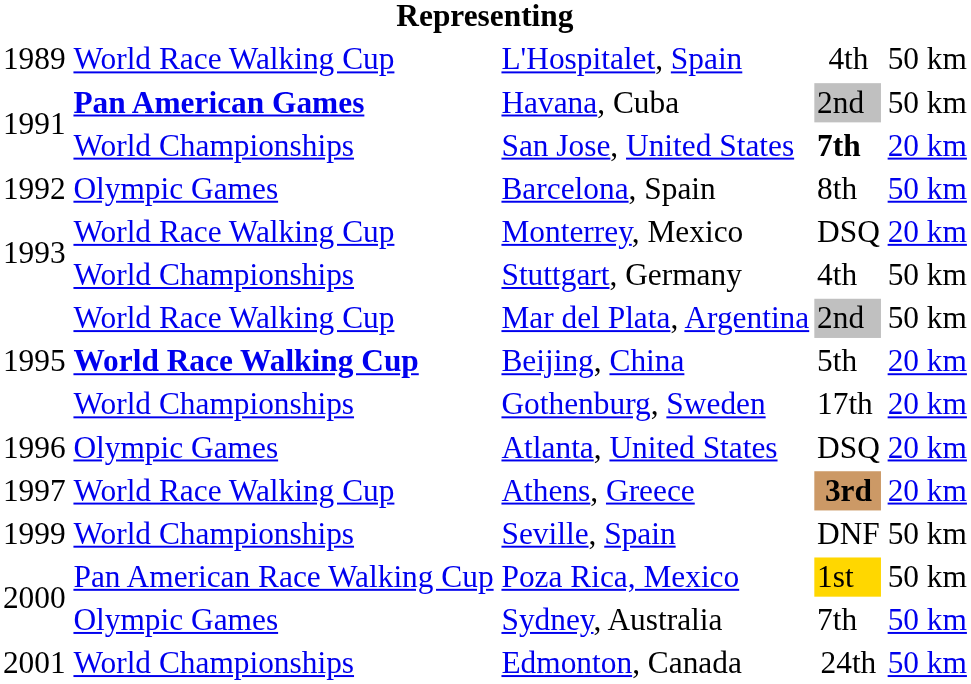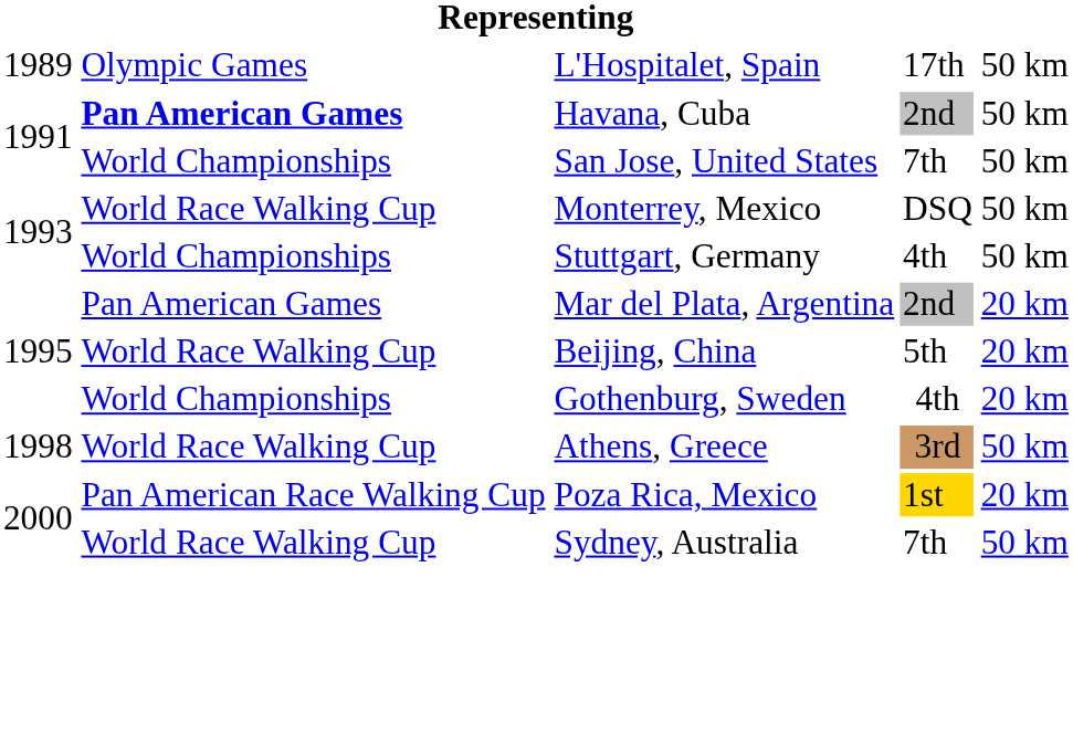 <table>
 <tr>
 <th colspan="5">Representing </th>
 </tr>
 <tr>
 <td>1989</td>
-<td><a href='#'>World Race Walking Cup</a></td>
+<td><a href='#'>Olympic Games</a></td>
 <td><a href='#'>L'Hospitalet</a>, <a href='#'>Spain</a></td>
-<td align="center">4th</td>
+<td>17th</td>
 <td>50 km</td>
 </tr>
 <tr>
 <td rowspan=2>1991</td>
 <td><strong><a href='#'>Pan American Games</a></strong></td>
 <td><a href='#'>Havana</a>, Cuba</td>
 <td bgcolor="silver">2nd</td>
 <td>50 km</td>
 </tr>
 <tr>
 <td><a href='#'>World Championships</a></td>
 <td><a href='#'>San Jose</a>, <a href='#'>United States</a></td>
-<td><strong>7th</strong></td>
-<td><a href='#'>20 km</a></td>
-</tr>
-<tr>
-<td>1992</td>
-<td><a href='#'>Olympic Games</a></td>
-<td><a href='#'>Barcelona</a>, Spain</td>
-<td>8th</td>
-<td><a href='#'>50 km</a></td>
+<td>7th</td>
+<td>50 km</td>
 </tr>
 <tr>
 <td rowspan=2>1993</td>
 <td><a href='#'>World Race Walking Cup</a></td>
 <td><a href='#'>Monterrey</a>, Mexico</td>
 <td>DSQ</td>
-<td><a href='#'>20 km</a></td>
+<td>50 km</td>
 </tr>
 <tr>
 <td><a href='#'>World Championships</a></td>
 <td><a href='#'>Stuttgart</a>, Germany</td>
 <td>4th</td>
 <td>50 km</td>
 </tr>
 <tr>
 <td rowspan=3>1995</td>
-<td><a href='#'>World Race Walking Cup</a></td>
+<td><a href='#'>Pan American Games</a></td>
 <td><a href='#'>Mar del Plata</a>, <a href='#'>Argentina</a></td>
 <td bgcolor="silver">2nd</td>
-<td>50 km</td>
+<td><a href='#'>20 km</a></td>
 </tr>
 <tr>
-<td><strong><a href='#'>World Race Walking Cup</a></strong></td>
+<td><a href='#'>World Race Walking Cup</a></td>
 <td><a href='#'>Beijing</a>, <a href='#'>China</a></td>
 <td>5th</td>
 <td><a href='#'>20 km</a></td>
 </tr>
 <tr>
 <td><a href='#'>World Championships</a></td>
 <td><a href='#'>Gothenburg</a>, <a href='#'>Sweden</a></td>
-<td>17th</td>
+<td align="center">4th</td>
 <td><a href='#'>20 km</a></td>
 </tr>
 <tr>
-<td>1996</td>
-<td><a href='#'>Olympic Games</a></td>
-<td><a href='#'>Atlanta</a>, <a href='#'>United States</a></td>
-<td align="center">DSQ</td>
-<td><a href='#'>20 km</a></td>
-</tr>
-<tr>
-<td>1997</td>
+<td>1998</td>
 <td><a href='#'>World Race Walking Cup</a></td>
 <td><a href='#'>Athens</a>, <a href='#'>Greece</a></td>
-<td bgcolor="cc9966" align="center"><strong>3rd</strong></td>
-<td><a href='#'>20 km</a></td>
-</tr>
-<tr>
-<td>1999</td>
-<td><a href='#'>World Championships</a></td>
-<td><a href='#'>Seville</a>, <a href='#'>Spain</a></td>
-<td align="center">DNF</td>
-<td>50 km</td>
+<td bgcolor="cc9966" align="center">3rd</td>
+<td><a href='#'>50 km</a></td>
 </tr>
 <tr>
 <td rowspan=2>2000</td>
 <td><a href='#'>Pan American Race Walking Cup</a></td>
 <td><a href='#'>Poza Rica, Mexico</a></td>
 <td bgcolor="gold">1st</td>
-<td>50 km</td>
+<td><a href='#'>20 km</a></td>
 </tr>
 <tr>
-<td><a href='#'>Olympic Games</a></td>
+<td><a href='#'>World Race Walking Cup</a></td>
 <td><a href='#'>Sydney</a>, Australia</td>
 <td>7th</td>
 <td><a href='#'>50 km</a></td>
 </tr>
-<tr>
-<td>2001</td>
-<td><a href='#'>World Championships</a></td>
-<td><a href='#'>Edmonton</a>, Canada</td>
-<td align="center">24th</td>
-<td><a href='#'>50 km</a></td>
-</tr>
 </table>
